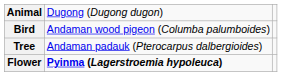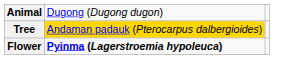 <table class="wikitable" style="text-align:left;" style="font-size: 85%">
 <tr>
 <th>Animal</th>
 <td><a href='#'>Dugong</a> (<em>Dugong dugon</em>)</td>
 <td></td>
 </tr>
 <tr>
-<th>Bird</th>
-<td><a href='#'>Andaman wood pigeon</a> (<em>Columba palumboides</em>)</td>
-<td></td>
-</tr>
-<tr>
 <th>Tree</th>
-<td><a href='#'>Andaman padauk</a> (<em>Pterocarpus dalbergioides</em>)</td>
+<td style="background: gold;"><a href='#'>Andaman padauk</a> (<em>Pterocarpus dalbergioides</em>)</td>
 <td></td>
 </tr>
 <tr>
 <th>Flower</th>
 <td><strong><a href='#'>Pyinma</a> (<em>Lagerstroemia hypoleuca</em>)</strong></td>
 <td></td>
 </tr>
 </table>
